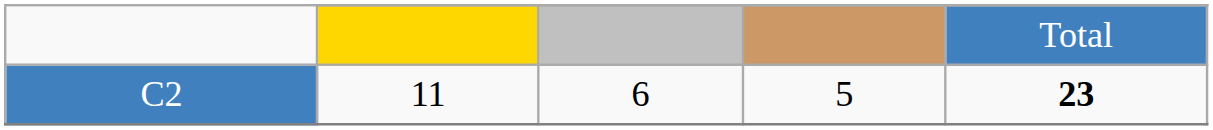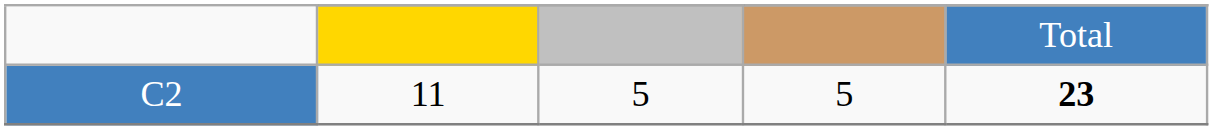 <table class="wikitable"  style="font-size:95%; text-align:center; border:gray solid 1px; width:40%;">
 <tr>
 <td rowspan="2" style="width:3%;"></td>
 </tr>
 <tr>
 <td style="width:2%;" bgcolor=gold></td>
 <td style="width:2%;" bgcolor=silver></td>
 <td style="width:2%;" bgcolor=cc9966></td>
 <td style="width:2%; background-color:#4180be; color:white;">Total</td>
 </tr>
 <tr>
 <td style="background-color:#4180be; color:white;">C2</td>
 <td>11</td>
-<td>6</td>
+<td>5</td>
 <td>5</td>
 <td><strong>23</strong></td>
 </tr>
 <tr>
 </tr>
 </table>
